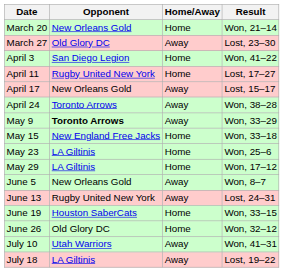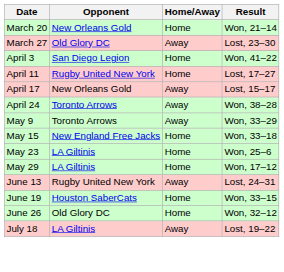 <table class="wikitable">
 <tr>
 <th>Date</th>
 <th>Opponent</th>
 <th>Home/Away</th>
 <th>Result</th>
 </tr>
 <tr style="background:#cfc;">
 <td>March 20</td>
 <td><a href='#'>New Orleans Gold</a></td>
 <td>Home</td>
 <td>Won, 21–14</td>
 </tr>
 <tr style="background:#fcc;">
 <td>March 27</td>
 <td><a href='#'>Old Glory DC</a></td>
 <td>Away</td>
 <td>Lost, 23–30</td>
 </tr>
 <tr style="background:#cfc;">
 <td>April 3</td>
 <td><a href='#'>San Diego Legion</a></td>
 <td>Home</td>
 <td>Won, 41–22</td>
 </tr>
 <tr style="background:#fcc;">
 <td>April 11</td>
 <td><a href='#'>Rugby United New York</a></td>
 <td>Home</td>
 <td>Lost, 17–27</td>
 </tr>
 <tr style="background:#fcc;">
 <td>April 17</td>
 <td>New Orleans Gold</td>
 <td>Away</td>
 <td>Lost, 15–17</td>
 </tr>
 <tr style="background:#cfc;">
 <td>April 24</td>
 <td><a href='#'>Toronto Arrows</a></td>
 <td>Away</td>
 <td>Won, 38–28</td>
 </tr>
 <tr style="background:#cfc;">
 <td>May 9</td>
-<td><strong>Toronto Arrows</strong></td>
+<td>Toronto Arrows</td>
 <td>Away</td>
 <td>Won, 33–29</td>
 </tr>
 <tr style="background:#cfc;">
 <td>May 15</td>
 <td><a href='#'>New England Free Jacks</a></td>
 <td>Home</td>
 <td>Won, 33–18</td>
 </tr>
 <tr style="background:#cfc;">
 <td>May 23</td>
 <td><a href='#'>LA Giltinis</a></td>
 <td>Home</td>
 <td>Won, 25–6</td>
 </tr>
 <tr style="background:#cfc;">
 <td>May 29</td>
 <td><a href='#'>LA Giltinis</a></td>
 <td>Home</td>
 <td>Won, 17–12</td>
 </tr>
-<tr style="background:#cfc;">
-<td>June 5</td>
-<td>New Orleans Gold</td>
-<td>Away</td>
-<td>Won, 8–7</td>
-</tr>
 <tr style="background:#fcc;">
 <td>June 13</td>
 <td>Rugby United New York</td>
 <td>Away</td>
 <td>Lost, 24–31</td>
 </tr>
 <tr style="background:#cfc;">
 <td>June 19</td>
 <td><a href='#'>Houston SaberCats</a></td>
 <td>Home</td>
 <td>Won, 33–15</td>
 </tr>
 <tr style="background:#cfc;">
 <td>June 26</td>
 <td>Old Glory DC</td>
 <td>Home</td>
 <td>Won, 32–12</td>
 </tr>
-<tr style="background:#cfc;">
-<td>July 10</td>
-<td><a href='#'>Utah Warriors</a></td>
-<td>Away</td>
-<td>Won, 41–31</td>
-</tr>
 <tr style="background:#fcc;">
 <td>July 18</td>
 <td><a href='#'>LA Giltinis</a></td>
 <td>Away</td>
 <td>Lost, 19–22</td>
 </tr>
 </table>
